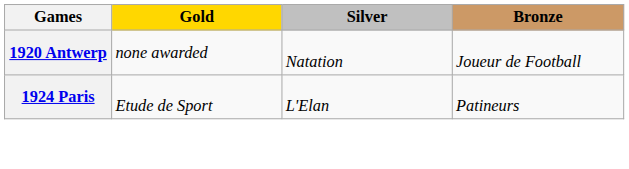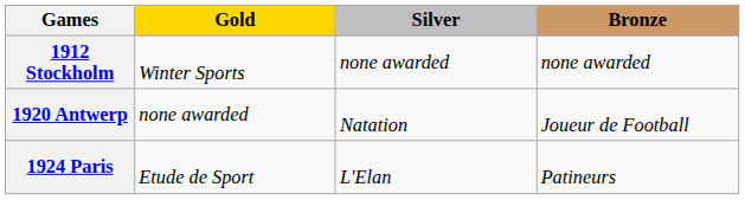 <table class="wikitable sortable plainrowheaders">
 <tr>
 <th scope="col" style="width:105px;">Games</th>
 <th scope="col" style="background-color:gold; width:180px;">Gold</th>
 <th scope="col" style="background-color:silver; width:180px;">Silver</th>
 <th scope="col" style="background-color:#cc9966; width:180px;">Bronze</th>
+</tr>
+<tr>
+<th scope="row"><a href='#'>1912 Stockholm</a></th>
+<td><br><em>Winter Sports</em></td>
+<td><em>none awarded</em></td>
+<td><em>none awarded</em></td>
 </tr>
 <tr>
 <th scope="row"><a href='#'>1920 Antwerp</a></th>
 <td><em>none awarded</em></td>
 <td><br><em>Natation</em></td>
 <td><br><em>Joueur de Football</em></td>
 </tr>
 <tr>
 <th scope="row"><a href='#'>1924 Paris</a></th>
 <td><br><em>Etude de Sport</em></td>
 <td><br><em>L'Elan</em></td>
 <td><br><em>Patineurs</em></td>
 </tr>
 </table>
